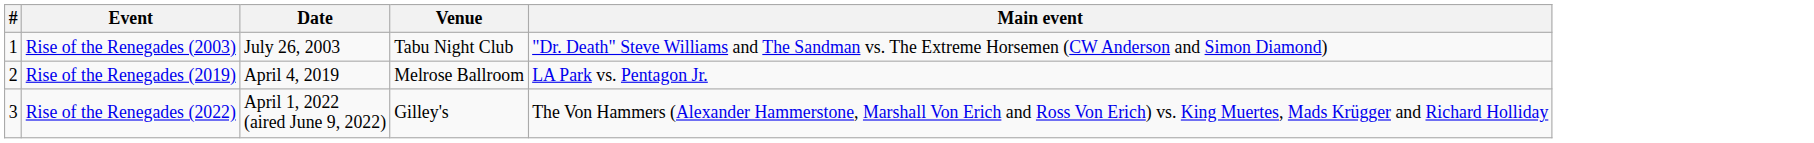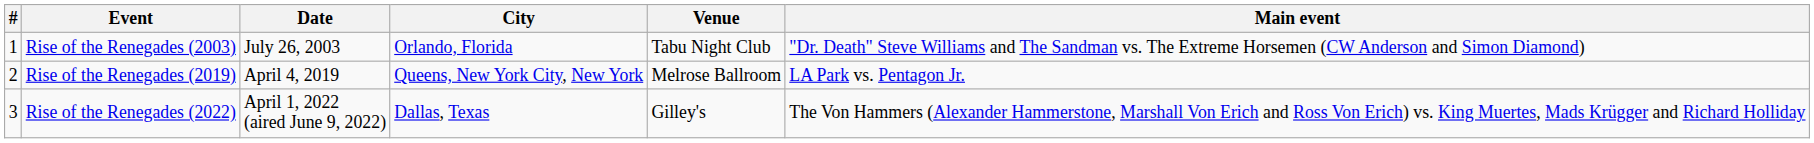 <table class="wikitable sortable">
 <tr>
 <th>#</th>
 <th>Event</th>
 <th>Date</th>
+<th>City</th>
 <th>Venue</th>
 <th>Main event</th>
 </tr>
 <tr>
 <td>1</td>
 <td><a href='#'>Rise of the Renegades (2003)</a></td>
 <td>July 26, 2003</td>
+<td><a href='#'>Orlando, Florida</a></td>
 <td>Tabu Night Club</td>
 <td><a href='#'>"Dr. Death" Steve Williams</a> and <a href='#'>The Sandman</a> vs. The Extreme Horsemen (<a href='#'>CW Anderson</a> and <a href='#'>Simon Diamond</a>)</td>
 </tr>
 <tr>
 <td>2</td>
 <td><a href='#'>Rise of the Renegades (2019)</a></td>
 <td>April 4, 2019</td>
+<td><a href='#'>Queens, New York City</a>, <a href='#'>New York</a></td>
 <td>Melrose Ballroom</td>
 <td><a href='#'>LA Park</a> vs. <a href='#'>Pentagon Jr.</a></td>
 </tr>
 <tr>
 <td>3</td>
 <td><a href='#'>Rise of the Renegades (2022)</a></td>
 <td>April 1, 2022<br>(aired June 9, 2022)</td>
+<td><a href='#'>Dallas</a>, <a href='#'>Texas</a></td>
 <td>Gilley's</td>
 <td>The Von Hammers (<a href='#'>Alexander Hammerstone</a>, <a href='#'>Marshall Von Erich</a> and <a href='#'>Ross Von Erich</a>) vs. <a href='#'>King Muertes</a>, <a href='#'>Mads Krügger</a> and <a href='#'>Richard Holliday</a></td>
 </tr>
 </table>
